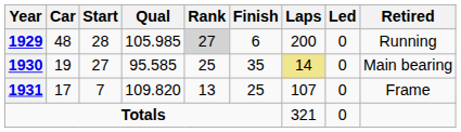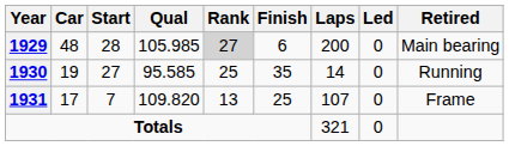 <table class="wikitable" style="text-align:center">
 <tr>
 <th>Year</th>
 <th>Car</th>
 <th>Start</th>
 <th>Qual</th>
 <th>Rank</th>
 <th>Finish</th>
 <th>Laps</th>
 <th>Led</th>
 <th>Retired</th>
 </tr>
 <tr>
 <th><a href='#'>1929</a></th>
 <td>48</td>
 <td>28</td>
 <td>105.985</td>
 <td style="background: lightgrey;">27</td>
 <td>6</td>
 <td>200</td>
 <td>0</td>
-<td>Running</td>
+<td>Main bearing</td>
 </tr>
 <tr>
 <th><a href='#'>1930</a></th>
 <td>19</td>
 <td>27</td>
 <td>95.585</td>
 <td>25</td>
 <td>35</td>
-<td style="background: khaki;">14</td>
+<td>14</td>
 <td>0</td>
-<td>Main bearing</td>
+<td>Running</td>
 </tr>
 <tr>
 <th><a href='#'>1931</a></th>
 <td>17</td>
 <td>7</td>
 <td>109.820</td>
 <td>13</td>
 <td>25</td>
 <td>107</td>
 <td>0</td>
 <td>Frame</td>
 </tr>
 <tr>
 <td colspan=6><strong>Totals</strong></td>
 <td>321</td>
 <td>0</td>
 <td></td>
 </tr>
 </table>
